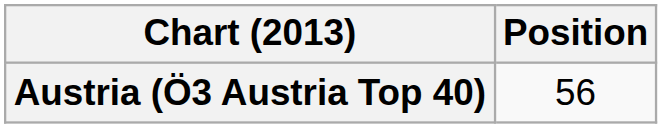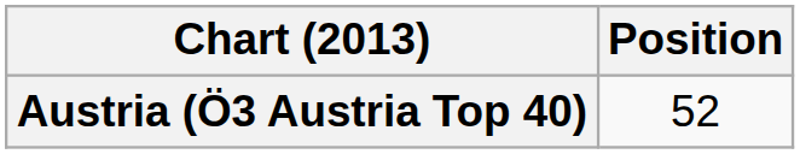 <table class="wikitable plainrowheaders" style="text-align:center">
 <tr>
 <th scope="col">Chart (2013)</th>
 <th scope="col">Position</th>
 </tr>
 <tr>
 <th scope="row">Austria (Ö3 Austria Top 40)</th>
-<td>56</td>
+<td>52</td>
 </tr>
 </table>
